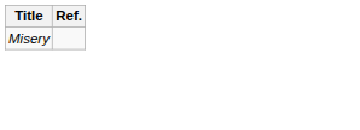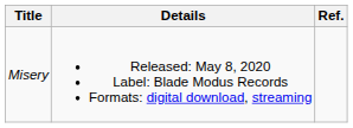 <table class="wikitable sortable" style="text-align:center">
 <tr>
 <th>Title</th>
+<th>Details</th>
 <th>Ref.</th>
 </tr>
 <tr>
 <td><em>Misery</em></td>
+<td><br><ul><li>Released: May 8, 2020</li><li>Label: Blade Modus Records</li><li>Formats: <a href='#'>digital download</a>, <a href='#'>streaming</a></li></ul></td>
 <td></td>
 </tr>
 </table>
